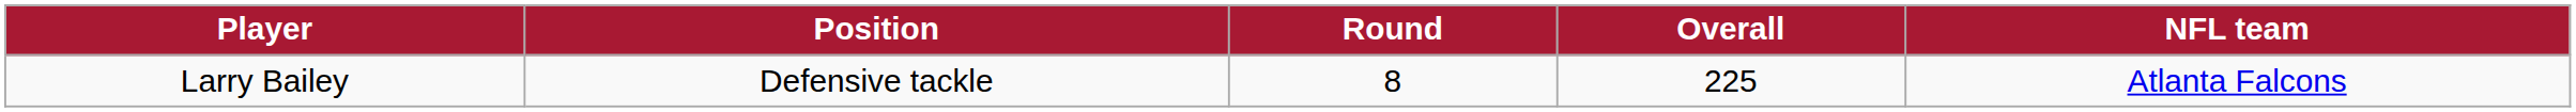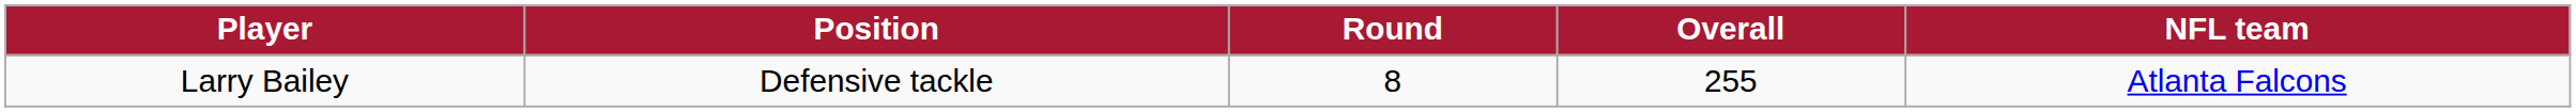 <table class="wikitable" width="65%">
 <tr align="center"  style="background:#A81933;color:#FFFFFF;">
 <td><strong>Player</strong></td>
 <td><strong>Position</strong></td>
 <td><strong>Round</strong></td>
 <td><strong>Overall</strong></td>
 <td><strong>NFL team</strong></td>
 </tr>
 <tr align="center" bgcolor="">
 <td>Larry Bailey</td>
 <td>Defensive tackle</td>
 <td>8</td>
-<td>225</td>
+<td>255</td>
 <td><a href='#'>Atlanta Falcons</a></td>
 </tr>
 </table>
